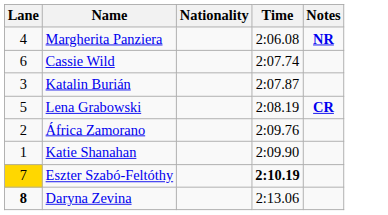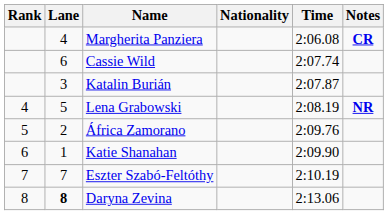 <table class="wikitable sortable" style="text-align:center">
 <tr>
+<th>Rank</th>
 <th>Lane</th>
 <th>Name</th>
 <th>Nationality</th>
 <th>Time</th>
 <th>Notes</th>
 </tr>
 <tr>
+<td></td>
 <td>4</td>
 <td align=left><a href='#'>Margherita Panziera</a></td>
 <td align=left></td>
 <td>2:06.08</td>
-<td><strong><a href='#'>NR</a></strong></td>
+<td><strong><a href='#'>CR</a></strong></td>
 </tr>
 <tr>
+<td></td>
 <td>6</td>
 <td align=left><a href='#'>Cassie Wild</a></td>
 <td align=left></td>
 <td>2:07.74</td>
 <td></td>
 </tr>
 <tr>
+<td></td>
 <td>3</td>
 <td align=left><a href='#'>Katalin Burián</a></td>
 <td align=left></td>
 <td>2:07.87</td>
 <td></td>
 </tr>
 <tr>
+<td>4</td>
 <td>5</td>
 <td align=left><a href='#'>Lena Grabowski</a></td>
 <td align=left></td>
 <td>2:08.19</td>
-<td><strong><a href='#'>CR</a></strong></td>
+<td><strong><a href='#'>NR</a></strong></td>
 </tr>
 <tr>
+<td>5</td>
 <td>2</td>
 <td align=left><a href='#'>África Zamorano</a></td>
 <td align=left></td>
 <td>2:09.76</td>
 <td></td>
 </tr>
 <tr>
+<td>6</td>
 <td>1</td>
 <td align=left><a href='#'>Katie Shanahan</a></td>
 <td align=left></td>
 <td>2:09.90</td>
 <td></td>
 </tr>
 <tr>
-<td style="background: gold;">7</td>
+<td>7</td>
+<td>7</td>
 <td align=left><a href='#'>Eszter Szabó-Feltóthy</a></td>
 <td align=left></td>
-<td><strong>2:10.19</strong></td>
+<td>2:10.19</td>
 <td></td>
 </tr>
 <tr>
+<td>8</td>
 <td><strong>8</strong></td>
 <td align=left><a href='#'>Daryna Zevina</a></td>
 <td align=left></td>
 <td>2:13.06</td>
 <td></td>
 </tr>
 </table>
